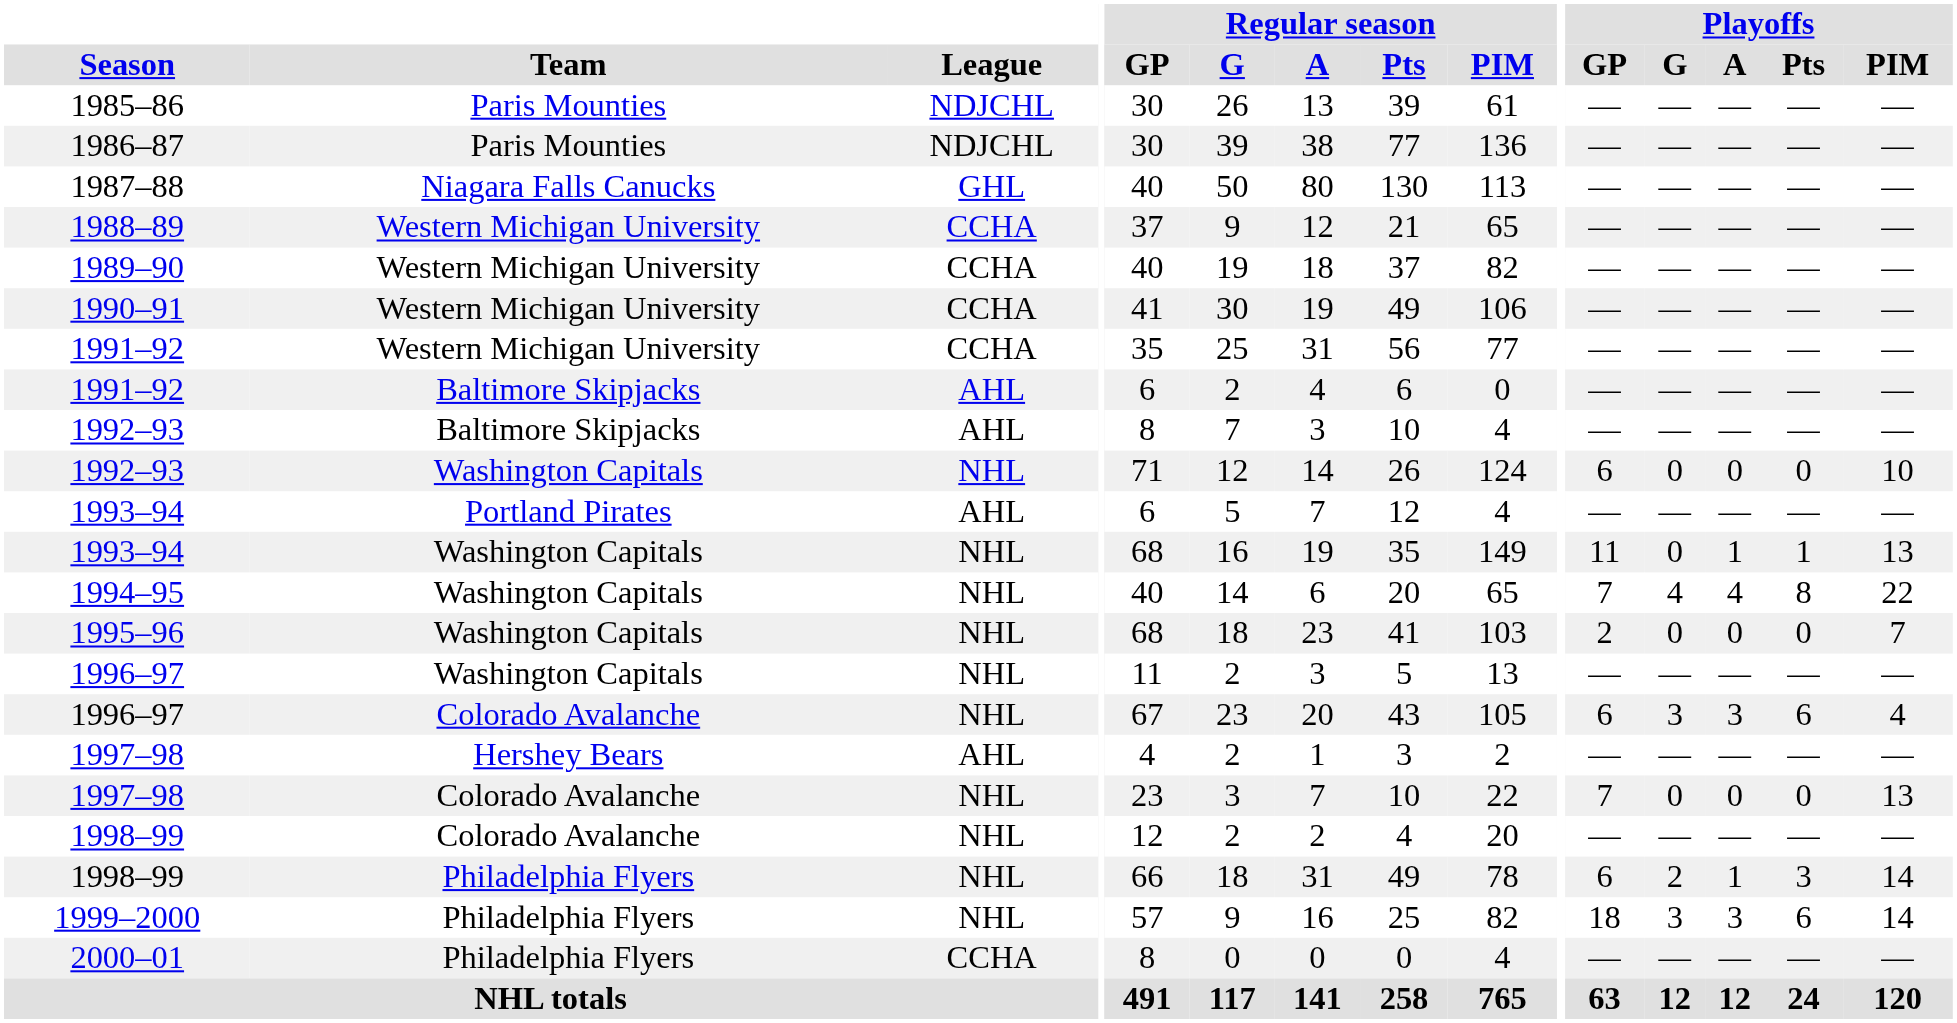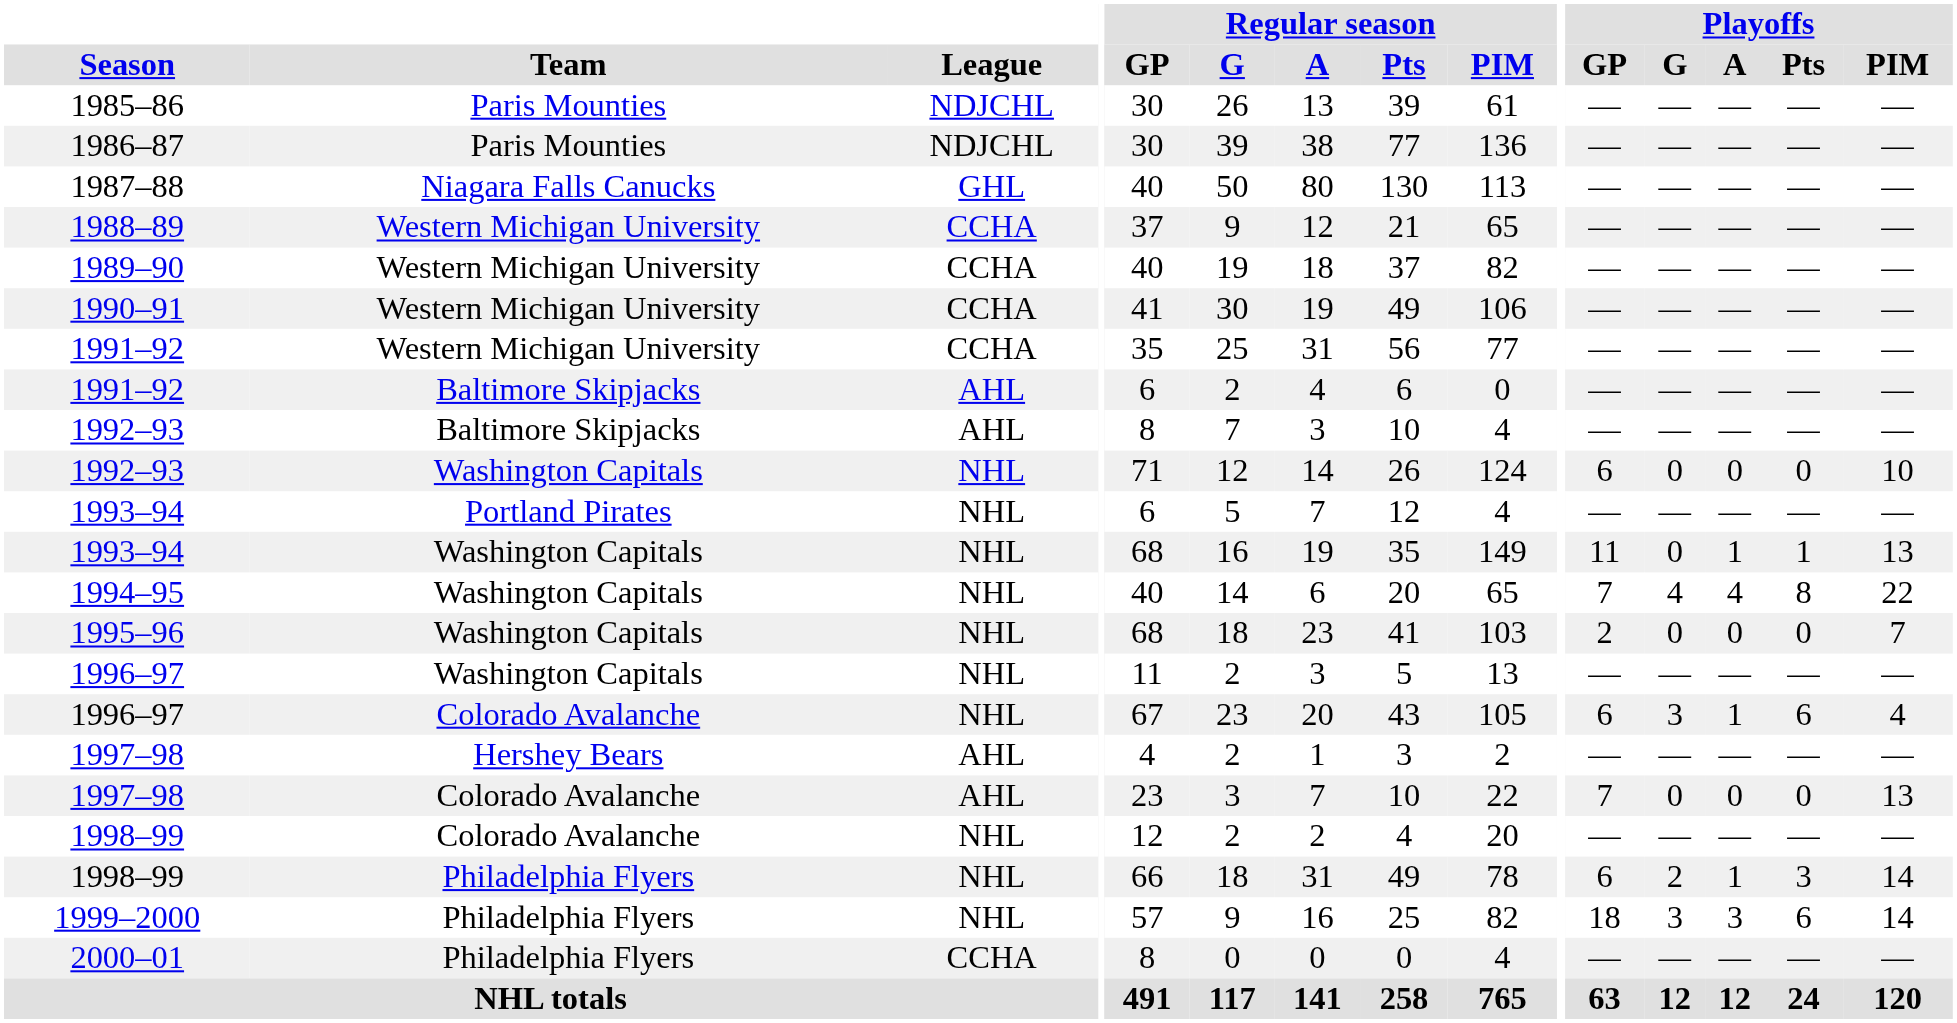 <table border="0" cellpadding="1" cellspacing="0" style="text-align:center; width:60em">
 <tr bgcolor="#e0e0e0">
 <th colspan="3"  bgcolor="#ffffff"></th>
 <th rowspan="99" bgcolor="#ffffff"></th>
 <th colspan="5"><a href='#'>Regular season</a></th>
 <th rowspan="99" bgcolor="#ffffff"></th>
 <th colspan="5"><a href='#'>Playoffs</a></th>
 </tr>
 <tr bgcolor="#e0e0e0">
 <th><a href='#'>Season</a></th>
 <th>Team</th>
 <th>League</th>
 <th>GP</th>
 <th><a href='#'>G</a></th>
 <th><a href='#'>A</a></th>
 <th><a href='#'>Pts</a></th>
 <th><a href='#'>PIM</a></th>
 <th>GP</th>
 <th>G</th>
 <th>A</th>
 <th>Pts</th>
 <th>PIM</th>
 </tr>
 <tr>
 <td>1985–86</td>
 <td><a href='#'>Paris Mounties</a></td>
 <td><a href='#'>NDJCHL</a></td>
 <td>30</td>
 <td>26</td>
 <td>13</td>
 <td>39</td>
 <td>61</td>
 <td>—</td>
 <td>—</td>
 <td>—</td>
 <td>—</td>
 <td>—</td>
 </tr>
 <tr bgcolor="#f0f0f0">
 <td>1986–87</td>
 <td>Paris Mounties</td>
 <td>NDJCHL</td>
 <td>30</td>
 <td>39</td>
 <td>38</td>
 <td>77</td>
 <td>136</td>
 <td>—</td>
 <td>—</td>
 <td>—</td>
 <td>—</td>
 <td>—</td>
 </tr>
 <tr>
 <td>1987–88</td>
 <td><a href='#'>Niagara Falls Canucks</a></td>
 <td><a href='#'>GHL</a></td>
 <td>40</td>
 <td>50</td>
 <td>80</td>
 <td>130</td>
 <td>113</td>
 <td>—</td>
 <td>—</td>
 <td>—</td>
 <td>—</td>
 <td>—</td>
 </tr>
 <tr bgcolor="#f0f0f0">
 <td><a href='#'>1988–89</a></td>
 <td><a href='#'>Western Michigan University</a></td>
 <td><a href='#'>CCHA</a></td>
 <td>37</td>
 <td>9</td>
 <td>12</td>
 <td>21</td>
 <td>65</td>
 <td>—</td>
 <td>—</td>
 <td>—</td>
 <td>—</td>
 <td>—</td>
 </tr>
 <tr>
 <td><a href='#'>1989–90</a></td>
 <td>Western Michigan University</td>
 <td>CCHA</td>
 <td>40</td>
 <td>19</td>
 <td>18</td>
 <td>37</td>
 <td>82</td>
 <td>—</td>
 <td>—</td>
 <td>—</td>
 <td>—</td>
 <td>—</td>
 </tr>
 <tr bgcolor="#f0f0f0">
 <td><a href='#'>1990–91</a></td>
 <td>Western Michigan University</td>
 <td>CCHA</td>
 <td>41</td>
 <td>30</td>
 <td>19</td>
 <td>49</td>
 <td>106</td>
 <td>—</td>
 <td>—</td>
 <td>—</td>
 <td>—</td>
 <td>—</td>
 </tr>
 <tr>
 <td><a href='#'>1991–92</a></td>
 <td>Western Michigan University</td>
 <td>CCHA</td>
 <td>35</td>
 <td>25</td>
 <td>31</td>
 <td>56</td>
 <td>77</td>
 <td>—</td>
 <td>—</td>
 <td>—</td>
 <td>—</td>
 <td>—</td>
 </tr>
 <tr bgcolor="#f0f0f0">
 <td><a href='#'>1991–92</a></td>
 <td><a href='#'>Baltimore Skipjacks</a></td>
 <td><a href='#'>AHL</a></td>
 <td>6</td>
 <td>2</td>
 <td>4</td>
 <td>6</td>
 <td>0</td>
 <td>—</td>
 <td>—</td>
 <td>—</td>
 <td>—</td>
 <td>—</td>
 </tr>
 <tr>
 <td><a href='#'>1992–93</a></td>
 <td>Baltimore Skipjacks</td>
 <td>AHL</td>
 <td>8</td>
 <td>7</td>
 <td>3</td>
 <td>10</td>
 <td>4</td>
 <td>—</td>
 <td>—</td>
 <td>—</td>
 <td>—</td>
 <td>—</td>
 </tr>
 <tr bgcolor="#f0f0f0">
 <td><a href='#'>1992–93</a></td>
 <td><a href='#'>Washington Capitals</a></td>
 <td><a href='#'>NHL</a></td>
 <td>71</td>
 <td>12</td>
 <td>14</td>
 <td>26</td>
 <td>124</td>
 <td>6</td>
 <td>0</td>
 <td>0</td>
 <td>0</td>
 <td>10</td>
 </tr>
 <tr>
 <td><a href='#'>1993–94</a></td>
 <td><a href='#'>Portland Pirates</a></td>
-<td>AHL</td>
+<td>NHL</td>
 <td>6</td>
 <td>5</td>
 <td>7</td>
 <td>12</td>
 <td>4</td>
 <td>—</td>
 <td>—</td>
 <td>—</td>
 <td>—</td>
 <td>—</td>
 </tr>
 <tr bgcolor="#f0f0f0">
 <td><a href='#'>1993–94</a></td>
 <td>Washington Capitals</td>
 <td>NHL</td>
 <td>68</td>
 <td>16</td>
 <td>19</td>
 <td>35</td>
 <td>149</td>
 <td>11</td>
 <td>0</td>
 <td>1</td>
 <td>1</td>
 <td>13</td>
 </tr>
 <tr>
 <td><a href='#'>1994–95</a></td>
 <td>Washington Capitals</td>
 <td>NHL</td>
 <td>40</td>
 <td>14</td>
 <td>6</td>
 <td>20</td>
 <td>65</td>
 <td>7</td>
 <td>4</td>
 <td>4</td>
 <td>8</td>
 <td>22</td>
 </tr>
 <tr bgcolor="#f0f0f0">
 <td><a href='#'>1995–96</a></td>
 <td>Washington Capitals</td>
 <td>NHL</td>
 <td>68</td>
 <td>18</td>
 <td>23</td>
 <td>41</td>
 <td>103</td>
 <td>2</td>
 <td>0</td>
 <td>0</td>
 <td>0</td>
 <td>7</td>
 </tr>
 <tr>
 <td><a href='#'>1996–97</a></td>
 <td>Washington Capitals</td>
 <td>NHL</td>
 <td>11</td>
 <td>2</td>
 <td>3</td>
 <td>5</td>
 <td>13</td>
 <td>—</td>
 <td>—</td>
 <td>—</td>
 <td>—</td>
 <td>—</td>
 </tr>
 <tr bgcolor="#f0f0f0">
 <td>1996–97</td>
 <td><a href='#'>Colorado Avalanche</a></td>
 <td>NHL</td>
 <td>67</td>
 <td>23</td>
 <td>20</td>
 <td>43</td>
 <td>105</td>
 <td>6</td>
 <td>3</td>
-<td>3</td>
+<td>1</td>
 <td>6</td>
 <td>4</td>
 </tr>
 <tr>
 <td><a href='#'>1997–98</a></td>
 <td><a href='#'>Hershey Bears</a></td>
 <td>AHL</td>
 <td>4</td>
 <td>2</td>
 <td>1</td>
 <td>3</td>
 <td>2</td>
 <td>—</td>
 <td>—</td>
 <td>—</td>
 <td>—</td>
 <td>—</td>
 </tr>
 <tr bgcolor="#f0f0f0">
 <td><a href='#'>1997–98</a></td>
 <td>Colorado Avalanche</td>
-<td>NHL</td>
+<td>AHL</td>
 <td>23</td>
 <td>3</td>
 <td>7</td>
 <td>10</td>
 <td>22</td>
 <td>7</td>
 <td>0</td>
 <td>0</td>
 <td>0</td>
 <td>13</td>
 </tr>
 <tr>
 <td><a href='#'>1998–99</a></td>
 <td>Colorado Avalanche</td>
 <td>NHL</td>
 <td>12</td>
 <td>2</td>
 <td>2</td>
 <td>4</td>
 <td>20</td>
 <td>—</td>
 <td>—</td>
 <td>—</td>
 <td>—</td>
 <td>—</td>
 </tr>
 <tr bgcolor="#f0f0f0">
 <td>1998–99</td>
 <td><a href='#'>Philadelphia Flyers</a></td>
 <td>NHL</td>
 <td>66</td>
 <td>18</td>
 <td>31</td>
 <td>49</td>
 <td>78</td>
 <td>6</td>
 <td>2</td>
 <td>1</td>
 <td>3</td>
 <td>14</td>
 </tr>
 <tr>
 <td><a href='#'>1999–2000</a></td>
 <td>Philadelphia Flyers</td>
 <td>NHL</td>
 <td>57</td>
 <td>9</td>
 <td>16</td>
 <td>25</td>
 <td>82</td>
 <td>18</td>
 <td>3</td>
 <td>3</td>
 <td>6</td>
 <td>14</td>
 </tr>
 <tr bgcolor="#f0f0f0">
 <td><a href='#'>2000–01</a></td>
 <td>Philadelphia Flyers</td>
 <td>CCHA</td>
 <td>8</td>
 <td>0</td>
 <td>0</td>
 <td>0</td>
 <td>4</td>
 <td>—</td>
 <td>—</td>
 <td>—</td>
 <td>—</td>
 <td>—</td>
 </tr>
 <tr>
 </tr>
 <tr bgcolor="#e0e0e0">
 <th colspan="3">NHL totals</th>
 <th>491</th>
 <th>117</th>
 <th>141</th>
 <th>258</th>
 <th>765</th>
 <th>63</th>
 <th>12</th>
 <th>12</th>
 <th>24</th>
 <th>120</th>
 </tr>
 </table>
